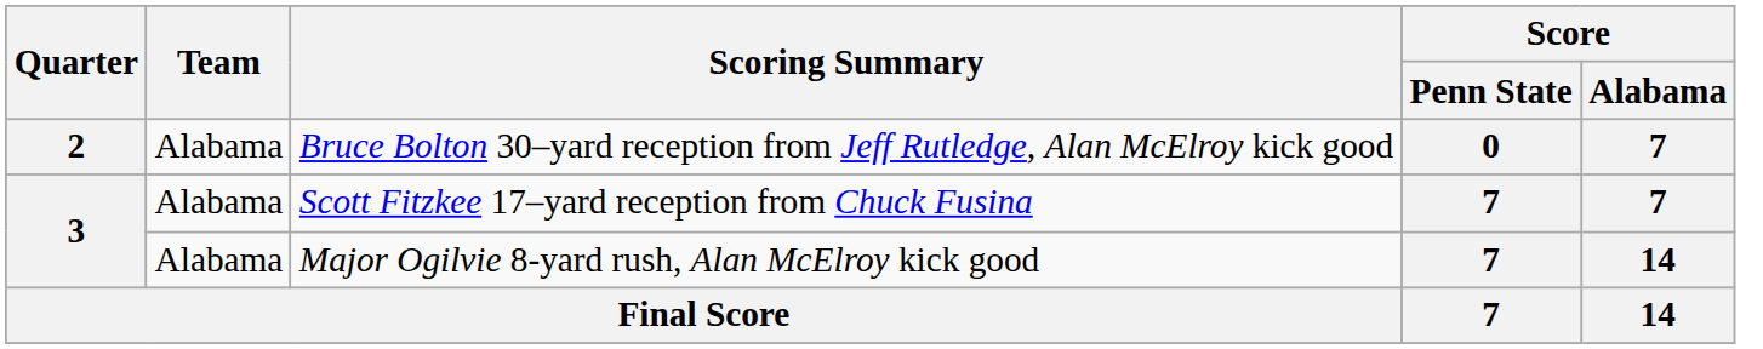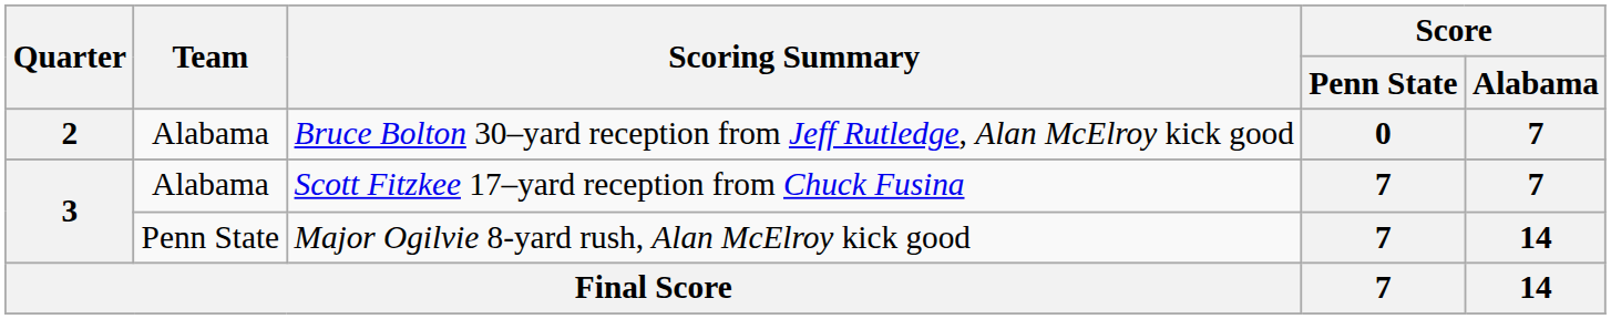 <table class=wikitable style="text-align:center;">
 <tr>
 <th rowspan=2>Quarter</th>
 <th rowspan=2>Team</th>
 <th rowspan=2>Scoring Summary</th>
 <th colspan=2>Score</th>
 </tr>
 <tr>
 <th>Penn State</th>
 <th>Alabama</th>
 </tr>
 <tr>
 <th>2</th>
 <td>Alabama</td>
 <td align=left><em><a href='#'>Bruce Bolton</a></em> 30–yard reception from <em><a href='#'>Jeff Rutledge</a></em>, <em>Alan McElroy</em> kick good</td>
 <th>0</th>
 <th>7</th>
 </tr>
 <tr>
 <th rowspan=2>3</th>
 <td>Alabama</td>
 <td align=left><em><a href='#'>Scott Fitzkee</a></em> 17–yard reception from <em><a href='#'>Chuck Fusina</a></em></td>
 <th>7</th>
 <th>7</th>
 </tr>
 <tr>
-<td>Alabama</td>
+<td>Penn State</td>
 <td align=left><em>Major Ogilvie</em> 8-yard rush, <em>Alan McElroy</em> kick good</td>
 <th>7</th>
 <th>14</th>
 </tr>
 <tr>
 <th colspan=3>Final Score</th>
 <th>7</th>
 <th>14</th>
 </tr>
 </table>
